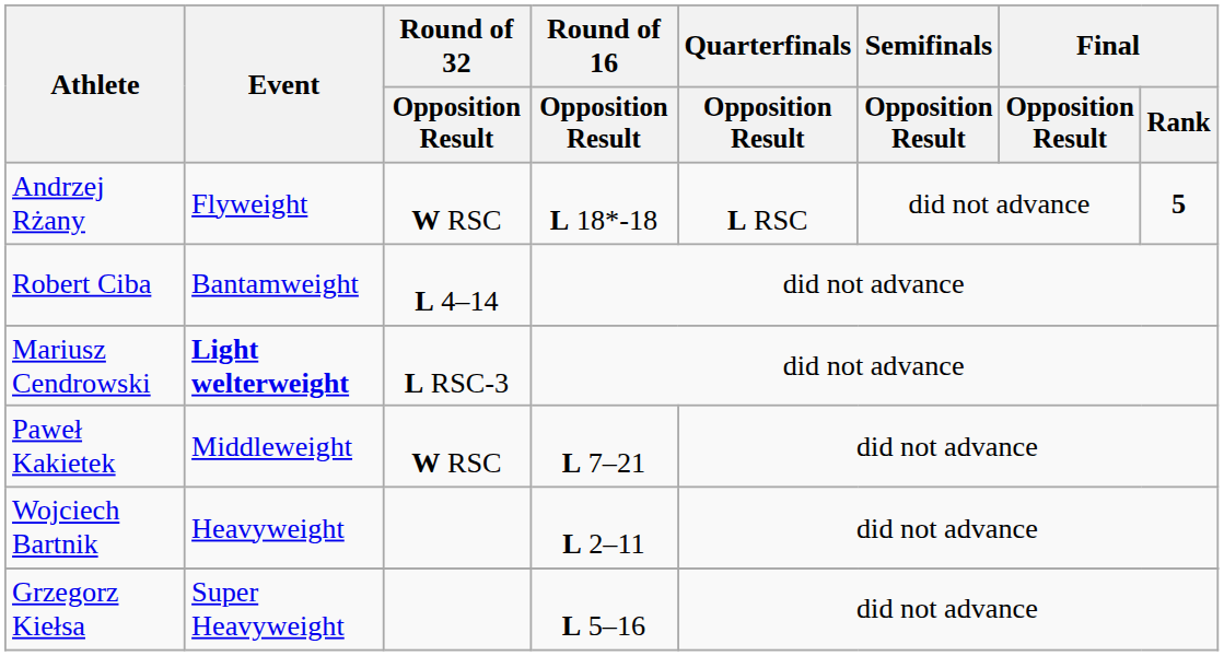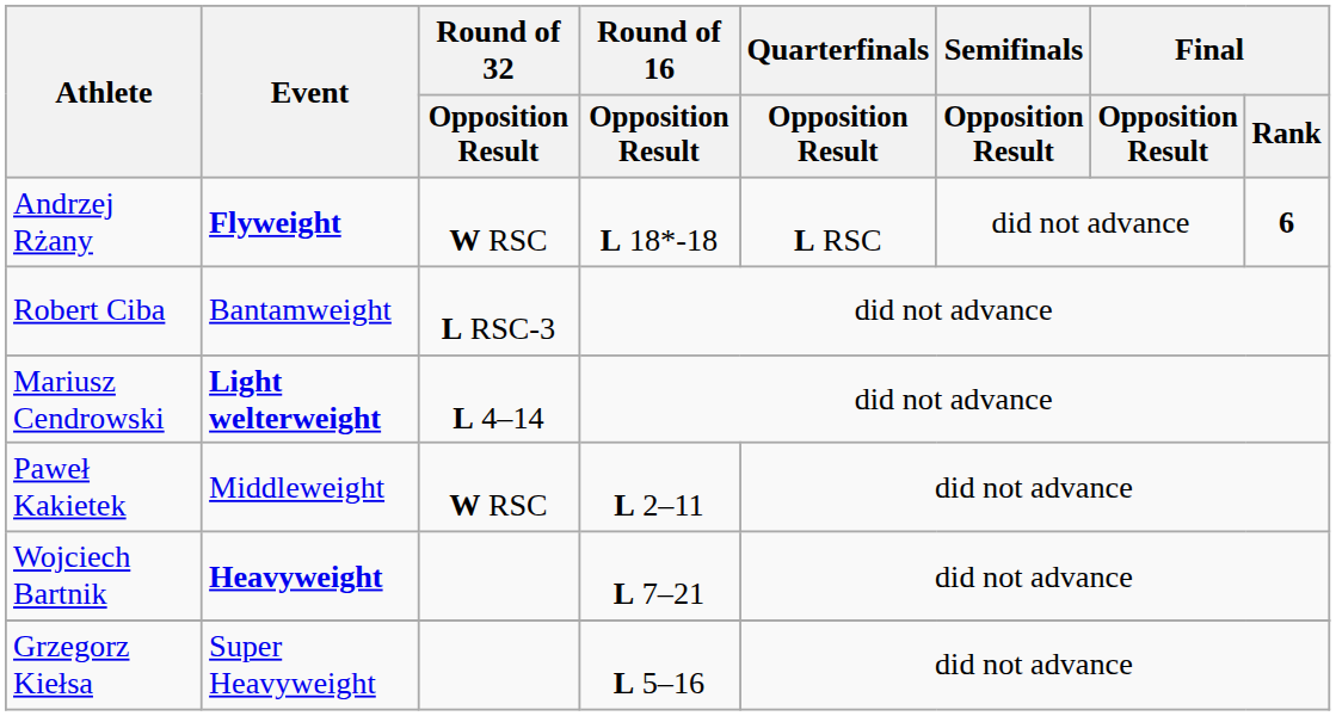 <table class="wikitable" style="font-size:90%">
 <tr>
 <th rowspan="2">Athlete</th>
 <th rowspan="2">Event</th>
 <th>Round of 32</th>
 <th>Round of 16</th>
 <th>Quarterfinals</th>
 <th>Semifinals</th>
 <th colspan=2>Final</th>
 </tr>
 <tr style="font-size:95%">
 <th>Opposition<br>Result</th>
 <th>Opposition<br>Result</th>
 <th>Opposition<br>Result</th>
 <th>Opposition<br>Result</th>
 <th>Opposition<br>Result</th>
 <th>Rank</th>
 </tr>
 <tr align=center>
 <td align=left><a href='#'>Andrzej Rżany</a></td>
-<td align=left><a href='#'>Flyweight</a></td>
+<td align=left><strong><a href='#'>Flyweight</a></strong></td>
 <td><br><strong>W</strong> RSC</td>
 <td><br><strong>L</strong> 18*-18</td>
 <td><br><strong>L</strong> RSC</td>
 <td colspan=2>did not advance</td>
-<td><strong>5</strong></td>
+<td><strong>6</strong></td>
 </tr>
 <tr align=center>
 <td align=left><a href='#'>Robert Ciba</a></td>
 <td align=left><a href='#'>Bantamweight</a></td>
-<td><br><strong>L</strong> 4–14</td>
+<td><br><strong>L</strong> RSC-3</td>
 <td colspan=5>did not advance</td>
 </tr>
 <tr align=center>
 <td align=left><a href='#'>Mariusz Cendrowski</a></td>
 <td align=left><strong><a href='#'>Light welterweight</a></strong></td>
-<td><br><strong>L</strong> RSC-3</td>
+<td><br><strong>L</strong> 4–14</td>
 <td colspan=5>did not advance</td>
 </tr>
 <tr align=center>
 <td align=left><a href='#'>Paweł Kakietek</a></td>
 <td align=left><a href='#'>Middleweight</a></td>
 <td><br><strong>W</strong> RSC</td>
-<td><br><strong>L</strong> 7–21</td>
+<td><br><strong>L</strong> 2–11</td>
 <td colspan=4>did not advance</td>
 </tr>
 <tr align=center>
 <td align=left><a href='#'>Wojciech Bartnik</a></td>
-<td align=left><a href='#'>Heavyweight</a></td>
+<td align=left><strong><a href='#'>Heavyweight</a></strong></td>
 <td></td>
-<td><br><strong>L</strong> 2–11</td>
+<td><br><strong>L</strong> 7–21</td>
 <td colspan=4>did not advance</td>
 </tr>
 <tr align=center>
 </tr>
 <tr align=center>
 <td align=left><a href='#'>Grzegorz Kiełsa</a></td>
 <td align=left><a href='#'>Super Heavyweight</a></td>
 <td></td>
 <td><br><strong>L</strong> 5–16</td>
 <td colspan=5>did not advance</td>
 </tr>
 </table>
